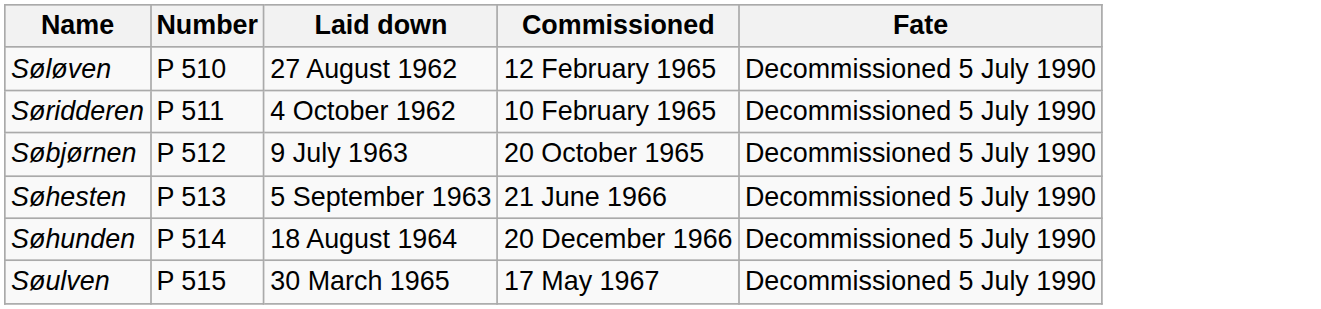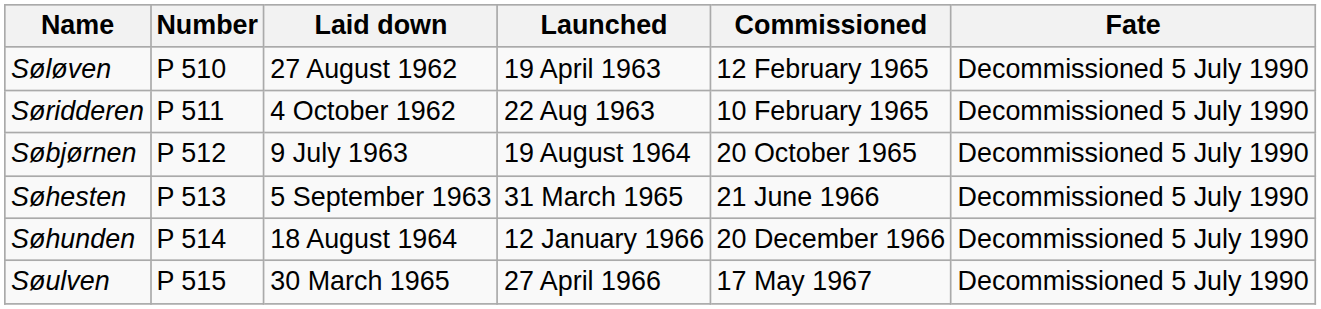 <table Class="wikitable">
 <tr>
 <th>Name</th>
 <th>Number</th>
 <th>Laid down</th>
+<th>Launched</th>
 <th>Commissioned</th>
 <th>Fate</th>
 </tr>
 <tr>
 <td><em>Søløven</em></td>
 <td>P 510</td>
 <td>27 August 1962</td>
+<td>19 April 1963</td>
 <td>12 February 1965</td>
 <td>Decommissioned 5 July 1990</td>
 </tr>
 <tr>
 <td><em>Søridderen</em></td>
 <td>P 511</td>
 <td>4 October 1962</td>
+<td>22 Aug 1963</td>
 <td>10 February 1965</td>
 <td>Decommissioned 5 July 1990</td>
 </tr>
 <tr>
 <td><em>Søbjørnen</em></td>
 <td>P 512</td>
 <td>9 July 1963</td>
+<td>19 August 1964</td>
 <td>20 October 1965</td>
 <td>Decommissioned 5 July 1990</td>
 </tr>
 <tr>
 <td><em>Søhesten</em></td>
 <td>P 513</td>
 <td>5 September 1963</td>
+<td>31 March 1965</td>
 <td>21 June 1966</td>
 <td>Decommissioned 5 July 1990</td>
 </tr>
 <tr>
 <td><em>Søhunden</em></td>
 <td>P 514</td>
 <td>18 August 1964</td>
+<td>12 January 1966</td>
 <td>20 December 1966</td>
 <td>Decommissioned 5 July 1990</td>
 </tr>
 <tr>
 <td><em>Søulven</em></td>
 <td>P 515</td>
 <td>30 March 1965</td>
+<td>27 April 1966</td>
 <td>17 May 1967</td>
 <td>Decommissioned 5 July 1990</td>
 </tr>
 </table>
